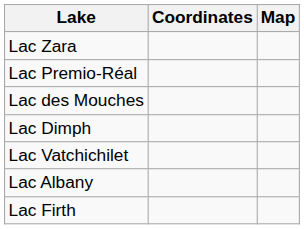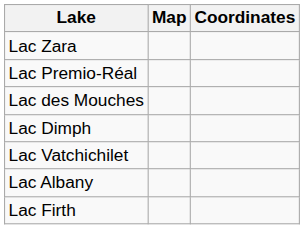 <table class="wikitable sortable">
 <tr>
 <th>Lake</th>
+<th>Map</th>
 <th>Coordinates</th>
-<th>Map</th>
 </tr>
 <tr>
 <td>Lac Zara</td>
 <td></td>
 <td></td>
 </tr>
 <tr>
 <td>Lac Premio-Réal</td>
 <td></td>
 <td></td>
 </tr>
 <tr>
 <td>Lac des Mouches</td>
 <td></td>
 <td></td>
 </tr>
 <tr>
 <td>Lac Dimph</td>
 <td></td>
 <td></td>
 </tr>
 <tr>
 <td>Lac Vatchichilet</td>
 <td></td>
 <td></td>
 </tr>
 <tr>
 <td>Lac Albany</td>
 <td></td>
 <td></td>
 </tr>
 <tr>
 <td>Lac Firth</td>
 <td></td>
 <td></td>
 </tr>
 </table>
